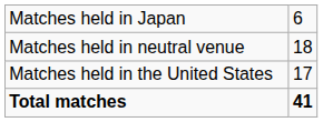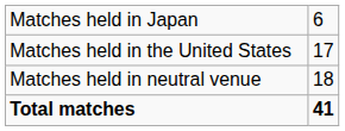 <table class="wikitable">
 <tr>
 <td width=250>Matches held in Japan</td>
 <td>6</td>
 </tr>
 <tr>
+<td width=250>Matches held in the United States</td>
+<td>17</td>
+</tr>
+<tr>
 <td width=250>Matches held in neutral venue</td>
 <td>18</td>
-</tr>
-<tr>
-<td width=250>Matches held in the United States</td>
-<td>17</td>
 </tr>
 <tr>
 <td width=250><strong>Total matches</strong></td>
 <td><strong>41</strong></td>
 </tr>
 </table>
